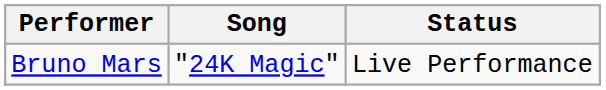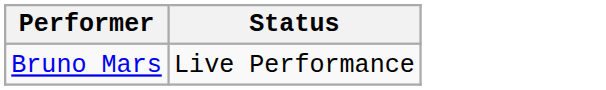 <table class="wikitable"  style="font-size:85%">
 <tr>
 <th>Performer</th>
-<th>Song</th>
 <th>Status</th>
 </tr>
 <tr>
 <td> <a href='#'>Bruno Mars</a></td>
-<td>"<a href='#'>24K Magic</a>"</td>
 <td>Live Performance</td>
 </tr>
 </table>
